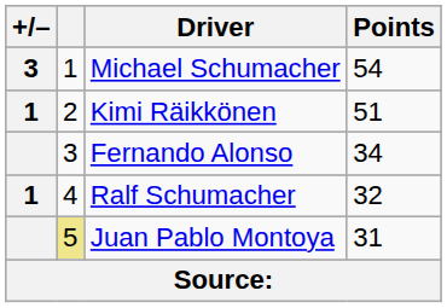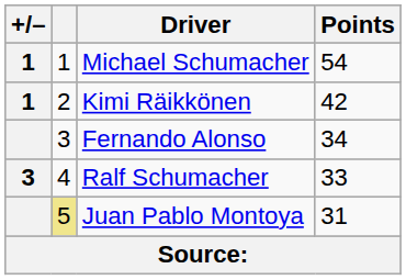 <table class="wikitable" style="font-size: 85%;">
 <tr>
 <th scope="col">+/–</th>
 <th scope="col"></th>
 <th scope="col">Driver</th>
 <th scope="col">Points</th>
 </tr>
 <tr>
-<th scope="row"> 3</th>
+<th scope="row"> 1</th>
 <td align="center">1</td>
 <td> <a href='#'>Michael Schumacher</a></td>
 <td>54</td>
 </tr>
 <tr>
 <th scope="row"> 1</th>
 <td align="center">2</td>
 <td> <a href='#'>Kimi Räikkönen</a></td>
-<td>51</td>
+<td>42</td>
 </tr>
 <tr>
 <th scope="row"></th>
 <td align="center">3</td>
 <td> <a href='#'>Fernando Alonso</a></td>
 <td>34</td>
 </tr>
 <tr>
-<th scope="row"> 1</th>
+<th scope="row"> 3</th>
 <td align="center">4</td>
 <td> <a href='#'>Ralf Schumacher</a></td>
-<td>32</td>
+<td>33</td>
 </tr>
 <tr>
 <th scope="row"></th>
 <td align="center" style="background: khaki;">5</td>
 <td> <a href='#'>Juan Pablo Montoya</a></td>
 <td>31</td>
 </tr>
 <tr>
 <th colspan=4>Source: </th>
 </tr>
 </table>
